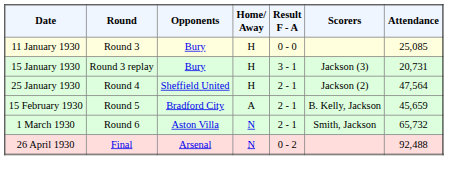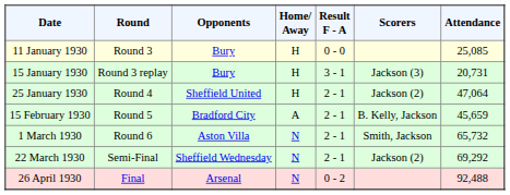 <table border="2" cellpadding="4" style="border-collapse:collapse; text-align:center; font-size:smaller;">
 <tr style="background:#f0f6ff;">
 <th><strong>Date</strong></th>
 <th><strong>Round</strong></th>
 <th><strong>Opponents</strong></th>
 <th><strong>Home/<br>Away</strong></th>
 <th><strong>Result<br>F - A</strong></th>
 <th><strong>Scorers</strong></th>
 <th><strong>Attendance</strong></th>
 </tr>
 <tr bgcolor="#ffffdd">
 <td>11 January 1930</td>
 <td>Round 3</td>
 <td><a href='#'>Bury</a></td>
 <td>H</td>
 <td>0 - 0</td>
 <td></td>
 <td>25,085</td>
 </tr>
 <tr bgcolor="#ddffdd">
 <td>15 January 1930</td>
 <td>Round 3 replay</td>
 <td><a href='#'>Bury</a></td>
 <td>H</td>
 <td>3 - 1</td>
 <td>Jackson (3)</td>
 <td>20,731</td>
 </tr>
 <tr bgcolor="#ddffdd">
 <td>25 January 1930</td>
 <td>Round 4</td>
 <td><a href='#'>Sheffield United</a></td>
 <td>H</td>
 <td>2 - 1</td>
 <td>Jackson (2)</td>
-<td>47,564</td>
+<td>47,064</td>
 </tr>
 <tr bgcolor="#ddffdd">
 <td>15 February 1930</td>
 <td>Round 5</td>
 <td><a href='#'>Bradford City</a></td>
 <td>A</td>
 <td>2 - 1</td>
 <td>B. Kelly, Jackson</td>
 <td>45,659</td>
 </tr>
 <tr bgcolor="#ddffdd">
 <td>1 March 1930</td>
 <td>Round 6</td>
 <td><a href='#'>Aston Villa</a></td>
 <td><a href='#'>N</a></td>
 <td>2 - 1</td>
 <td>Smith, Jackson</td>
 <td>65,732</td>
 </tr>
+<tr bgcolor="#ddffdd">
+<td>22 March 1930</td>
+<td>Semi-Final</td>
+<td><a href='#'>Sheffield Wednesday</a></td>
+<td><a href='#'>N</a></td>
+<td>2 - 1</td>
+<td>Jackson (2)</td>
+<td>69,292</td>
+</tr>
 <tr bgcolor="#ffdddd">
 <td>26 April 1930</td>
 <td><a href='#'>Final</a></td>
 <td><a href='#'>Arsenal</a></td>
 <td><a href='#'>N</a></td>
 <td>0 - 2</td>
 <td></td>
 <td>92,488</td>
 </tr>
 </table>
